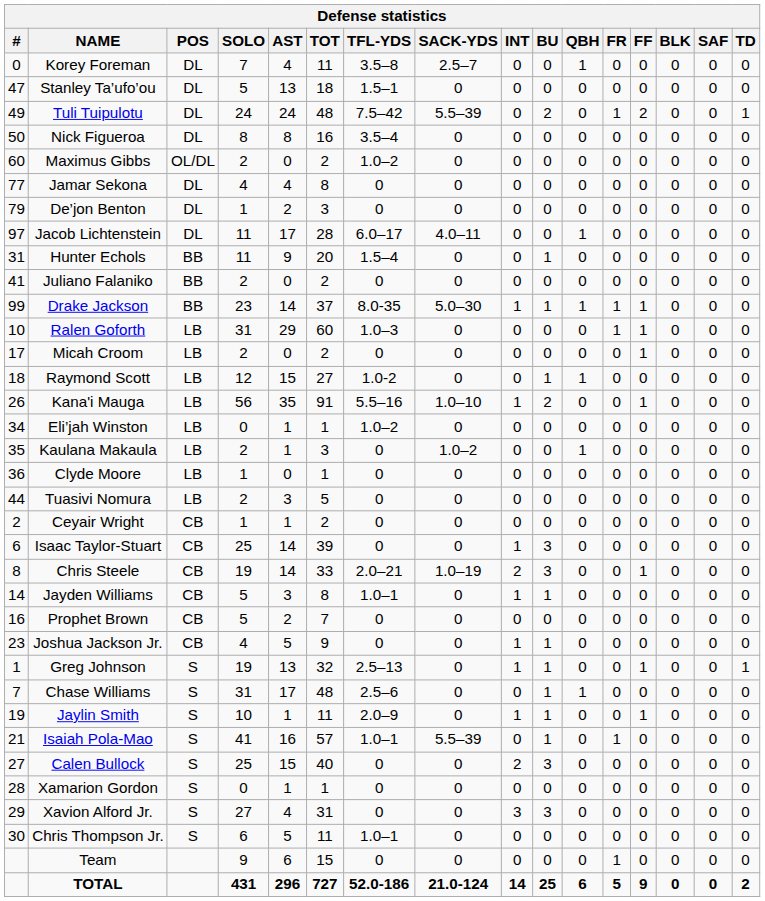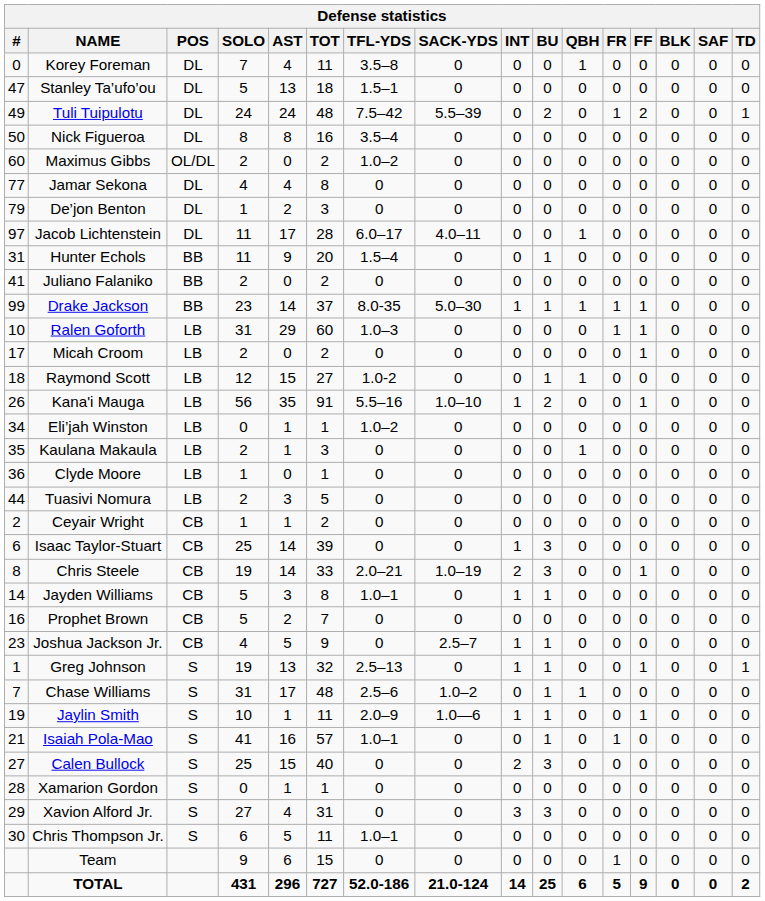 <table style="width:90%; text-align:center;" class="wikitable collapsible collapsed">
 <tr>
 <th colspan="16">Defense statistics</th>
 </tr>
 <tr>
 <th>#</th>
 <th>NAME</th>
 <th>POS</th>
 <th>SOLO</th>
 <th>AST</th>
 <th>TOT</th>
 <th>TFL-YDS</th>
 <th>SACK-YDS</th>
 <th>INT</th>
 <th>BU</th>
 <th>QBH</th>
 <th>FR</th>
 <th>FF</th>
 <th>BLK</th>
 <th>SAF</th>
 <th>TD</th>
 </tr>
 <tr>
 <td>0</td>
 <td>Korey Foreman</td>
 <td>DL</td>
 <td>7</td>
 <td>4</td>
 <td>11</td>
 <td>3.5–8</td>
-<td>2.5–7</td>
+<td>0</td>
 <td>0</td>
 <td>0</td>
 <td>1</td>
 <td>0</td>
 <td>0</td>
 <td>0</td>
 <td>0</td>
 <td>0</td>
 </tr>
 <tr>
 <td>47</td>
 <td>Stanley Ta’ufo’ou</td>
 <td>DL</td>
 <td>5</td>
 <td>13</td>
 <td>18</td>
 <td>1.5–1</td>
 <td>0</td>
 <td>0</td>
 <td>0</td>
 <td>0</td>
 <td>0</td>
 <td>0</td>
 <td>0</td>
 <td>0</td>
 <td>0</td>
 </tr>
 <tr>
 <td>49</td>
 <td><a href='#'>Tuli Tuipulotu</a></td>
 <td>DL</td>
 <td>24</td>
 <td>24</td>
 <td>48</td>
 <td>7.5–42</td>
 <td>5.5–39</td>
 <td>0</td>
 <td>2</td>
 <td>0</td>
 <td>1</td>
 <td>2</td>
 <td>0</td>
 <td>0</td>
 <td>1</td>
 </tr>
 <tr>
 <td>50</td>
 <td>Nick Figueroa</td>
 <td>DL</td>
 <td>8</td>
 <td>8</td>
 <td>16</td>
 <td>3.5–4</td>
 <td>0</td>
 <td>0</td>
 <td>0</td>
 <td>0</td>
 <td>0</td>
 <td>0</td>
 <td>0</td>
 <td>0</td>
 <td>0</td>
 </tr>
 <tr>
 <td>60</td>
 <td>Maximus Gibbs</td>
 <td>OL/DL</td>
 <td>2</td>
 <td>0</td>
 <td>2</td>
 <td>1.0–2</td>
 <td>0</td>
 <td>0</td>
 <td>0</td>
 <td>0</td>
 <td>0</td>
 <td>0</td>
 <td>0</td>
 <td>0</td>
 <td>0</td>
 </tr>
 <tr>
 <td>77</td>
 <td>Jamar Sekona</td>
 <td>DL</td>
 <td>4</td>
 <td>4</td>
 <td>8</td>
 <td>0</td>
 <td>0</td>
 <td>0</td>
 <td>0</td>
 <td>0</td>
 <td>0</td>
 <td>0</td>
 <td>0</td>
 <td>0</td>
 <td>0</td>
 </tr>
 <tr>
 <td>79</td>
 <td>De’jon Benton</td>
 <td>DL</td>
 <td>1</td>
 <td>2</td>
 <td>3</td>
 <td>0</td>
 <td>0</td>
 <td>0</td>
 <td>0</td>
 <td>0</td>
 <td>0</td>
 <td>0</td>
 <td>0</td>
 <td>0</td>
 <td>0</td>
 </tr>
 <tr>
 <td>97</td>
 <td>Jacob Lichtenstein</td>
 <td>DL</td>
 <td>11</td>
 <td>17</td>
 <td>28</td>
 <td>6.0–17</td>
 <td>4.0–11</td>
 <td>0</td>
 <td>0</td>
 <td>1</td>
 <td>0</td>
 <td>0</td>
 <td>0</td>
 <td>0</td>
 <td>0</td>
 </tr>
 <tr>
 <td>31</td>
 <td>Hunter Echols</td>
 <td>BB</td>
 <td>11</td>
 <td>9</td>
 <td>20</td>
 <td>1.5–4</td>
 <td>0</td>
 <td>0</td>
 <td>1</td>
 <td>0</td>
 <td>0</td>
 <td>0</td>
 <td>0</td>
 <td>0</td>
 <td>0</td>
 </tr>
 <tr>
 <td>41</td>
 <td>Juliano Falaniko</td>
 <td>BB</td>
 <td>2</td>
 <td>0</td>
 <td>2</td>
 <td>0</td>
 <td>0</td>
 <td>0</td>
 <td>0</td>
 <td>0</td>
 <td>0</td>
 <td>0</td>
 <td>0</td>
 <td>0</td>
 <td>0</td>
 </tr>
 <tr>
 <td>99</td>
 <td><a href='#'>Drake Jackson</a></td>
 <td>BB</td>
 <td>23</td>
 <td>14</td>
 <td>37</td>
 <td>8.0-35</td>
 <td>5.0–30</td>
 <td>1</td>
 <td>1</td>
 <td>1</td>
 <td>1</td>
 <td>1</td>
 <td>0</td>
 <td>0</td>
 <td>0</td>
 </tr>
 <tr>
 <td>10</td>
 <td><a href='#'>Ralen Goforth</a></td>
 <td>LB</td>
 <td>31</td>
 <td>29</td>
 <td>60</td>
 <td>1.0–3</td>
 <td>0</td>
 <td>0</td>
 <td>0</td>
 <td>0</td>
 <td>1</td>
 <td>1</td>
 <td>0</td>
 <td>0</td>
 <td>0</td>
 </tr>
 <tr>
 <td>17</td>
 <td>Micah Croom</td>
 <td>LB</td>
 <td>2</td>
 <td>0</td>
 <td>2</td>
 <td>0</td>
 <td>0</td>
 <td>0</td>
 <td>0</td>
 <td>0</td>
 <td>0</td>
 <td>1</td>
 <td>0</td>
 <td>0</td>
 <td>0</td>
 </tr>
 <tr>
 <td>18</td>
 <td>Raymond Scott</td>
 <td>LB</td>
 <td>12</td>
 <td>15</td>
 <td>27</td>
 <td>1.0-2</td>
 <td>0</td>
 <td>0</td>
 <td>1</td>
 <td>1</td>
 <td>0</td>
 <td>0</td>
 <td>0</td>
 <td>0</td>
 <td>0</td>
 </tr>
 <tr>
 <td>26</td>
 <td>Kana'i Mauga</td>
 <td>LB</td>
 <td>56</td>
 <td>35</td>
 <td>91</td>
 <td>5.5–16</td>
 <td>1.0–10</td>
 <td>1</td>
 <td>2</td>
 <td>0</td>
 <td>0</td>
 <td>1</td>
 <td>0</td>
 <td>0</td>
 <td>0</td>
 </tr>
 <tr>
 <td>34</td>
 <td>Eli’jah Winston</td>
 <td>LB</td>
 <td>0</td>
 <td>1</td>
 <td>1</td>
 <td>1.0–2</td>
 <td>0</td>
 <td>0</td>
 <td>0</td>
 <td>0</td>
 <td>0</td>
 <td>0</td>
 <td>0</td>
 <td>0</td>
 <td>0</td>
 </tr>
 <tr>
 <td>35</td>
 <td>Kaulana Makaula</td>
 <td>LB</td>
 <td>2</td>
 <td>1</td>
 <td>3</td>
 <td>0</td>
-<td>1.0–2</td>
+<td>0</td>
 <td>0</td>
 <td>0</td>
 <td>1</td>
 <td>0</td>
 <td>0</td>
 <td>0</td>
 <td>0</td>
 <td>0</td>
 </tr>
 <tr>
 <td>36</td>
 <td>Clyde Moore</td>
 <td>LB</td>
 <td>1</td>
 <td>0</td>
 <td>1</td>
 <td>0</td>
 <td>0</td>
 <td>0</td>
 <td>0</td>
 <td>0</td>
 <td>0</td>
 <td>0</td>
 <td>0</td>
 <td>0</td>
 <td>0</td>
 </tr>
 <tr>
 <td>44</td>
 <td>Tuasivi Nomura</td>
 <td>LB</td>
 <td>2</td>
 <td>3</td>
 <td>5</td>
 <td>0</td>
 <td>0</td>
 <td>0</td>
 <td>0</td>
 <td>0</td>
 <td>0</td>
 <td>0</td>
 <td>0</td>
 <td>0</td>
 <td>0</td>
 </tr>
 <tr>
 <td>2</td>
 <td>Ceyair Wright</td>
 <td>CB</td>
 <td>1</td>
 <td>1</td>
 <td>2</td>
 <td>0</td>
 <td>0</td>
 <td>0</td>
 <td>0</td>
 <td>0</td>
 <td>0</td>
 <td>0</td>
 <td>0</td>
 <td>0</td>
 <td>0</td>
 </tr>
 <tr>
 <td>6</td>
 <td>Isaac Taylor-Stuart</td>
 <td>CB</td>
 <td>25</td>
 <td>14</td>
 <td>39</td>
 <td>0</td>
 <td>0</td>
 <td>1</td>
 <td>3</td>
 <td>0</td>
 <td>0</td>
 <td>0</td>
 <td>0</td>
 <td>0</td>
 <td>0</td>
 </tr>
 <tr>
 <td>8</td>
 <td>Chris Steele</td>
 <td>CB</td>
 <td>19</td>
 <td>14</td>
 <td>33</td>
 <td>2.0–21</td>
 <td>1.0–19</td>
 <td>2</td>
 <td>3</td>
 <td>0</td>
 <td>0</td>
 <td>1</td>
 <td>0</td>
 <td>0</td>
 <td>0</td>
 </tr>
 <tr>
 <td>14</td>
 <td>Jayden Williams</td>
 <td>CB</td>
 <td>5</td>
 <td>3</td>
 <td>8</td>
 <td>1.0–1</td>
 <td>0</td>
 <td>1</td>
 <td>1</td>
 <td>0</td>
 <td>0</td>
 <td>0</td>
 <td>0</td>
 <td>0</td>
 <td>0</td>
 </tr>
 <tr>
 <td>16</td>
 <td>Prophet Brown</td>
 <td>CB</td>
 <td>5</td>
 <td>2</td>
 <td>7</td>
 <td>0</td>
 <td>0</td>
 <td>0</td>
 <td>0</td>
 <td>0</td>
 <td>0</td>
 <td>0</td>
 <td>0</td>
 <td>0</td>
 <td>0</td>
 </tr>
 <tr>
 <td>23</td>
 <td>Joshua Jackson Jr.</td>
 <td>CB</td>
 <td>4</td>
 <td>5</td>
 <td>9</td>
 <td>0</td>
-<td>0</td>
+<td>2.5–7</td>
 <td>1</td>
 <td>1</td>
 <td>0</td>
 <td>0</td>
 <td>0</td>
 <td>0</td>
 <td>0</td>
 <td>0</td>
 </tr>
 <tr>
 <td>1</td>
 <td>Greg Johnson</td>
 <td>S</td>
 <td>19</td>
 <td>13</td>
 <td>32</td>
 <td>2.5–13</td>
 <td>0</td>
 <td>1</td>
 <td>1</td>
 <td>0</td>
 <td>0</td>
 <td>1</td>
 <td>0</td>
 <td>0</td>
 <td>1</td>
 </tr>
 <tr>
 <td>7</td>
 <td>Chase Williams</td>
 <td>S</td>
 <td>31</td>
 <td>17</td>
 <td>48</td>
 <td>2.5–6</td>
-<td>0</td>
+<td>1.0–2</td>
 <td>0</td>
 <td>1</td>
 <td>1</td>
 <td>0</td>
 <td>0</td>
 <td>0</td>
 <td>0</td>
 <td>0</td>
 </tr>
 <tr>
 <td>19</td>
 <td><a href='#'>Jaylin Smith</a></td>
 <td>S</td>
 <td>10</td>
 <td>1</td>
 <td>11</td>
 <td>2.0–9</td>
-<td>0</td>
+<td>1.0—6</td>
 <td>1</td>
 <td>1</td>
 <td>0</td>
 <td>0</td>
 <td>1</td>
 <td>0</td>
 <td>0</td>
 <td>0</td>
 </tr>
 <tr>
 <td>21</td>
 <td><a href='#'>Isaiah Pola-Mao</a></td>
 <td>S</td>
 <td>41</td>
 <td>16</td>
 <td>57</td>
 <td>1.0–1</td>
-<td>5.5–39</td>
+<td>0</td>
 <td>0</td>
 <td>1</td>
 <td>0</td>
 <td>1</td>
 <td>0</td>
 <td>0</td>
 <td>0</td>
 <td>0</td>
 </tr>
 <tr>
 <td>27</td>
 <td><a href='#'>Calen Bullock</a></td>
 <td>S</td>
 <td>25</td>
 <td>15</td>
 <td>40</td>
 <td>0</td>
 <td>0</td>
 <td>2</td>
 <td>3</td>
 <td>0</td>
 <td>0</td>
 <td>0</td>
 <td>0</td>
 <td>0</td>
 <td>0</td>
 </tr>
 <tr>
 <td>28</td>
 <td>Xamarion Gordon</td>
 <td>S</td>
 <td>0</td>
 <td>1</td>
 <td>1</td>
 <td>0</td>
 <td>0</td>
 <td>0</td>
 <td>0</td>
 <td>0</td>
 <td>0</td>
 <td>0</td>
 <td>0</td>
 <td>0</td>
 <td>0</td>
 </tr>
 <tr>
 <td>29</td>
 <td>Xavion Alford Jr.</td>
 <td>S</td>
 <td>27</td>
 <td>4</td>
 <td>31</td>
 <td>0</td>
 <td>0</td>
 <td>3</td>
 <td>3</td>
 <td>0</td>
 <td>0</td>
 <td>0</td>
 <td>0</td>
 <td>0</td>
 <td>0</td>
 </tr>
 <tr>
 <td>30</td>
 <td>Chris Thompson Jr.</td>
 <td>S</td>
 <td>6</td>
 <td>5</td>
 <td>11</td>
 <td>1.0–1</td>
 <td>0</td>
 <td>0</td>
 <td>0</td>
 <td>0</td>
 <td>0</td>
 <td>0</td>
 <td>0</td>
 <td>0</td>
 <td>0</td>
 </tr>
 <tr>
 <td></td>
 <td>Team</td>
 <td></td>
 <td>9</td>
 <td>6</td>
 <td>15</td>
 <td>0</td>
 <td>0</td>
 <td>0</td>
 <td>0</td>
 <td>0</td>
 <td>1</td>
 <td>0</td>
 <td>0</td>
 <td>0</td>
 <td>0</td>
 </tr>
 <tr>
 <td></td>
 <td><strong>TOTAL</strong></td>
 <td></td>
 <td><strong>431</strong></td>
 <td><strong>296</strong></td>
 <td><strong>727</strong></td>
 <td><strong>52.0-186</strong></td>
 <td><strong>21.0-124</strong></td>
 <td><strong>14</strong></td>
 <td><strong>25</strong></td>
 <td><strong>6</strong></td>
 <td><strong>5</strong></td>
 <td><strong>9</strong></td>
 <td><strong>0</strong></td>
 <td><strong>0</strong></td>
 <td><strong>2</strong></td>
 </tr>
 </table>
